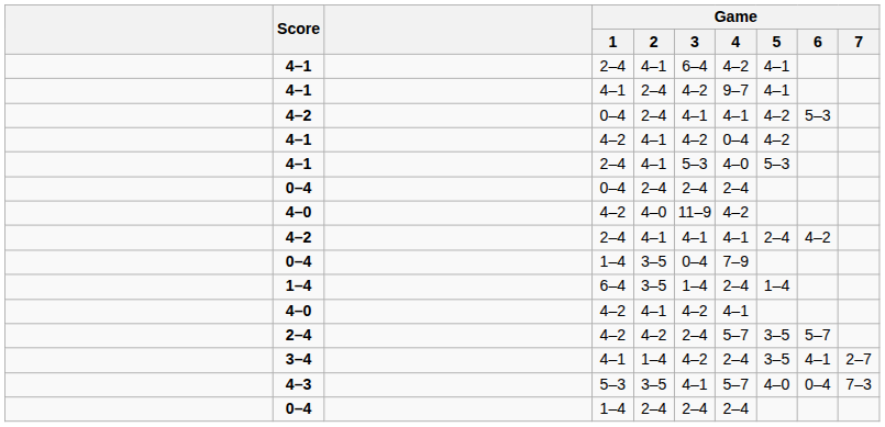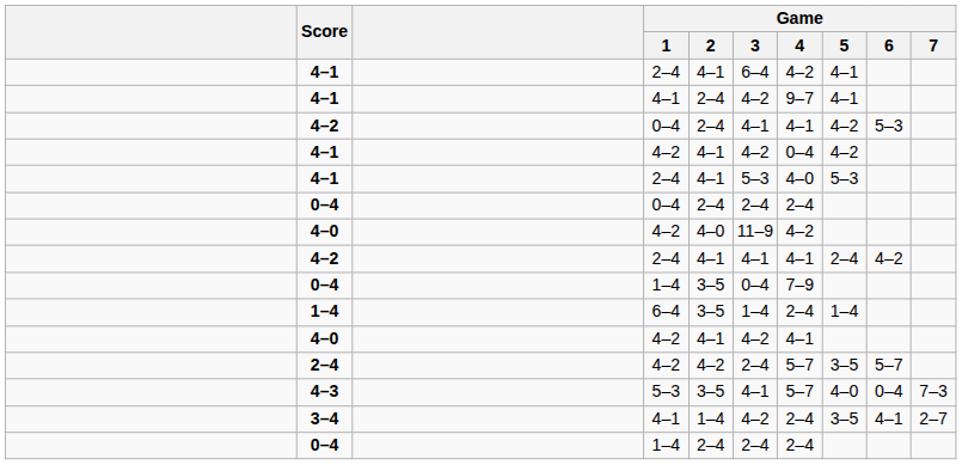 <table class="wikitable" style="text-align: center;">
 <tr>
 <th rowspan=2 align="right" width="270"></th>
 <th rowspan=2 width="45">Score</th>
 <th rowspan=2 align="left" width="270"></th>
 <th colspan=7>Game</th>
 </tr>
 <tr>
 <th width="35">1</th>
 <th width="35">2</th>
 <th width="35">3</th>
 <th width="35">4</th>
 <th width="35">5</th>
 <th width="35">6</th>
 <th width="35">7</th>
 </tr>
 <tr>
 <td align=left><strong></strong></td>
 <td align=center><strong>4–1</strong></td>
 <td align=left></td>
 <td>2–4</td>
 <td>4–1</td>
 <td>6–4</td>
 <td>4–2</td>
 <td>4–1</td>
 <td></td>
 <td></td>
 </tr>
 <tr>
 <td align=left><strong></strong></td>
 <td align=center><strong>4–1</strong></td>
 <td align=left></td>
 <td>4–1</td>
 <td>2–4</td>
 <td>4–2</td>
 <td>9–7</td>
 <td>4–1</td>
 <td></td>
 <td></td>
 </tr>
 <tr>
 <td align=left><strong></strong></td>
 <td align=center><strong>4–2</strong></td>
 <td align=left></td>
 <td>0–4</td>
 <td>2–4</td>
 <td>4–1</td>
 <td>4–1</td>
 <td>4–2</td>
 <td>5–3</td>
 <td></td>
 </tr>
 <tr>
 <td align=left><strong></strong></td>
 <td align=center><strong>4–1</strong></td>
 <td align=left></td>
 <td>4–2</td>
 <td>4–1</td>
 <td>4–2</td>
 <td>0–4</td>
 <td>4–2</td>
 <td></td>
 <td></td>
 </tr>
 <tr>
 <td align=left><strong></strong></td>
 <td align=center><strong>4–1</strong></td>
 <td align=left></td>
 <td>2–4</td>
 <td>4–1</td>
 <td>5–3</td>
 <td>4–0</td>
 <td>5–3</td>
 <td></td>
 <td></td>
 </tr>
 <tr>
 <td align=left></td>
 <td align=center><strong>0–4</strong></td>
 <td align=left><strong></strong></td>
 <td>0–4</td>
 <td>2–4</td>
 <td>2–4</td>
 <td>2–4</td>
 <td></td>
 <td></td>
 <td></td>
 </tr>
 <tr>
 <td align=left><strong></strong></td>
 <td align=center><strong>4–0</strong></td>
 <td align=left></td>
 <td>4–2</td>
 <td>4–0</td>
 <td>11–9</td>
 <td>4–2</td>
 <td></td>
 <td></td>
 <td></td>
 </tr>
 <tr>
 <td align=left><strong></strong></td>
 <td align=center><strong>4–2</strong></td>
 <td align=left></td>
 <td>2–4</td>
 <td>4–1</td>
 <td>4–1</td>
 <td>4–1</td>
 <td>2–4</td>
 <td>4–2</td>
 <td></td>
 </tr>
 <tr>
 <td align=left></td>
 <td align=center><strong>0–4</strong></td>
 <td align=left><strong></strong></td>
 <td>1–4</td>
 <td>3–5</td>
 <td>0–4</td>
 <td>7–9</td>
 <td></td>
 <td></td>
 <td></td>
 </tr>
 <tr>
 <td align=left></td>
 <td align=center><strong>1–4</strong></td>
 <td align=left><strong></strong></td>
 <td>6–4</td>
 <td>3–5</td>
 <td>1–4</td>
 <td>2–4</td>
 <td>1–4</td>
 <td></td>
 <td></td>
 </tr>
 <tr>
 <td align=left><strong></strong></td>
 <td align=center><strong>4–0</strong></td>
 <td align=left></td>
 <td>4–2</td>
 <td>4–1</td>
 <td>4–2</td>
 <td>4–1</td>
 <td></td>
 <td></td>
 <td></td>
 </tr>
 <tr>
 <td align=left></td>
 <td align=center><strong>2–4</strong></td>
 <td align=left><strong></strong></td>
 <td>4–2</td>
 <td>4–2</td>
 <td>2–4</td>
 <td>5–7</td>
 <td>3–5</td>
 <td>5–7</td>
 <td></td>
 </tr>
 <tr>
+<td align=left><strong></strong></td>
+<td align=center><strong>4–3</strong></td>
+<td align=left></td>
+<td>5–3</td>
+<td>3–5</td>
+<td>4–1</td>
+<td>5–7</td>
+<td>4–0</td>
+<td>0–4</td>
+<td>7–3</td>
+</tr>
+<tr>
 <td align=left></td>
 <td align=center><strong>3–4</strong></td>
 <td align=left><strong></strong></td>
 <td>4–1</td>
 <td>1–4</td>
 <td>4–2</td>
 <td>2–4</td>
 <td>3–5</td>
 <td>4–1</td>
 <td>2–7</td>
-</tr>
-<tr>
-<td align=left><strong></strong></td>
-<td align=center><strong>4–3</strong></td>
-<td align=left></td>
-<td>5–3</td>
-<td>3–5</td>
-<td>4–1</td>
-<td>5–7</td>
-<td>4–0</td>
-<td>0–4</td>
-<td>7–3</td>
 </tr>
 <tr>
 <td align=left></td>
 <td align=center><strong>0–4</strong></td>
 <td align=left><strong></strong></td>
 <td>1–4</td>
 <td>2–4</td>
 <td>2–4</td>
 <td>2–4</td>
 <td></td>
 <td></td>
 <td></td>
 </tr>
 </table>
